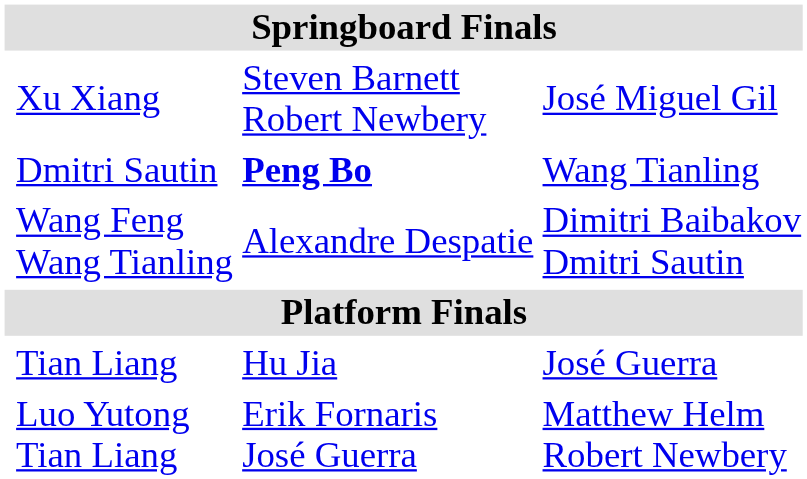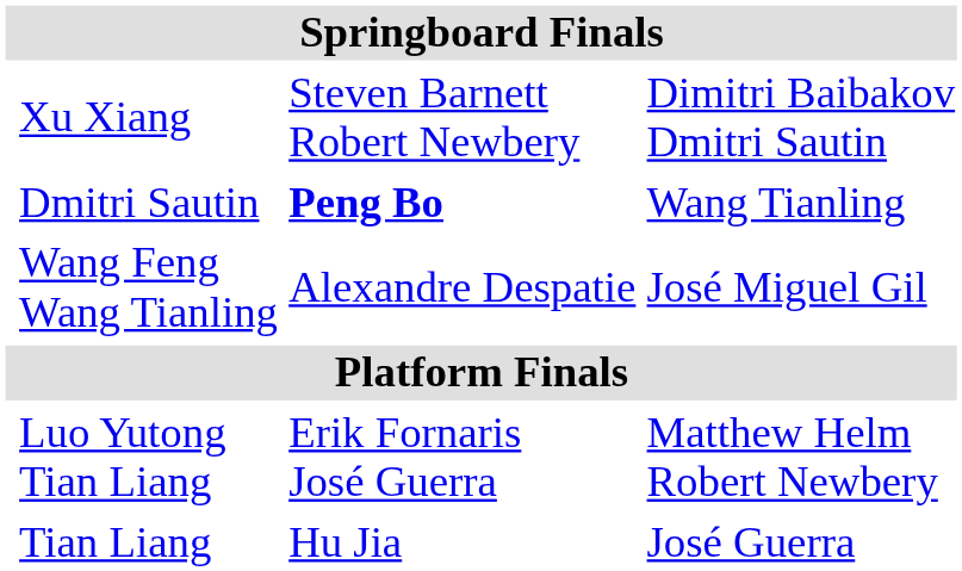 <table>
 <tr bgcolor="DFDFDF">
 <td colspan="4" align="center"><strong>Springboard Finals</strong></td>
 </tr>
 <tr>
 <th scope=row style="text-align:left"></th>
 <td><a href='#'>Xu Xiang</a><br><small></small></td>
 <td><a href='#'>Steven Barnett</a><br><a href='#'>Robert Newbery</a><br><small></small></td>
-<td><a href='#'>José Miguel Gil</a><br><small></small></td>
+<td><a href='#'>Dimitri Baibakov</a><br><a href='#'>Dmitri Sautin</a><br><small></small></td>
 </tr>
 <tr>
 <th scope=row style="text-align:left"></th>
 <td><a href='#'>Dmitri Sautin</a><br><small></small></td>
 <td><strong><a href='#'>Peng Bo</a><br><small></small></strong></td>
 <td><a href='#'>Wang Tianling</a><br><small></small></td>
 </tr>
 <tr>
 <th scope=row style="text-align:left"></th>
 <td><a href='#'>Wang Feng</a><br><a href='#'>Wang Tianling</a><br><small></small></td>
 <td><a href='#'>Alexandre Despatie</a><br><small></small></td>
-<td><a href='#'>Dimitri Baibakov</a><br><a href='#'>Dmitri Sautin</a><br><small></small></td>
+<td><a href='#'>José Miguel Gil</a><br><small></small></td>
 </tr>
 <tr bgcolor="DFDFDF">
 <td colspan="4" align="center"><strong>Platform Finals</strong></td>
+</tr>
+<tr>
+<th scope=row style="text-align:left"></th>
+<td><a href='#'>Luo Yutong</a><br><a href='#'>Tian Liang</a><br><small></small></td>
+<td><a href='#'>Erik Fornaris</a><br><a href='#'>José Guerra</a><br><small></small></td>
+<td><a href='#'>Matthew Helm</a><br><a href='#'>Robert Newbery</a><br><small></small></td>
 </tr>
 <tr>
 <th scope=row style="text-align:left"></th>
 <td><a href='#'>Tian Liang</a><br><small></small></td>
 <td><a href='#'>Hu Jia</a><br><small></small></td>
 <td><a href='#'>José Guerra</a><br><small></small></td>
 </tr>
-<tr>
-<th scope=row style="text-align:left"></th>
-<td><a href='#'>Luo Yutong</a><br><a href='#'>Tian Liang</a><br><small></small></td>
-<td><a href='#'>Erik Fornaris</a><br><a href='#'>José Guerra</a><br><small></small></td>
-<td><a href='#'>Matthew Helm</a><br><a href='#'>Robert Newbery</a><br><small></small></td>
-</tr>
 </table>
